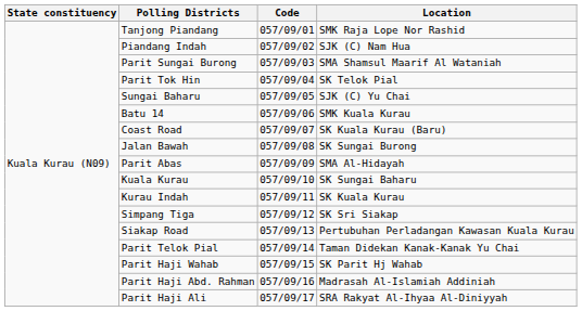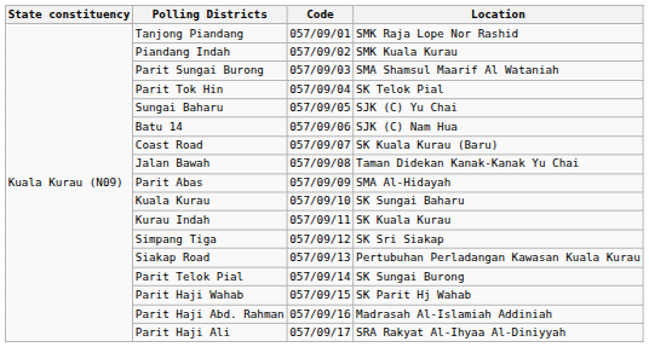 <table class="wikitable sortable mw-collapsible" style="white-space:nowrap;font-size:85%">
 <tr>
 <th>State constituency</th>
 <th>Polling Districts</th>
 <th>Code</th>
 <th>Location</th>
 </tr>
 <tr>
 <td rowspan="17">Kuala Kurau (N09)</td>
 <td>Tanjong Piandang</td>
 <td>057/09/01</td>
 <td>SMK Raja Lope Nor Rashid</td>
 </tr>
 <tr>
 <td>Piandang Indah</td>
 <td>057/09/02</td>
-<td>SJK (C) Nam Hua</td>
+<td>SMK Kuala Kurau</td>
 </tr>
 <tr>
 <td>Parit Sungai Burong</td>
 <td>057/09/03</td>
 <td>SMA Shamsul Maarif Al Wataniah</td>
 </tr>
 <tr>
 <td>Parit Tok Hin</td>
 <td>057/09/04</td>
 <td>SK Telok Pial</td>
 </tr>
 <tr>
 <td>Sungai Baharu</td>
 <td>057/09/05</td>
 <td>SJK (C) Yu Chai</td>
 </tr>
 <tr>
 <td>Batu 14</td>
 <td>057/09/06</td>
-<td>SMK Kuala Kurau</td>
+<td>SJK (C) Nam Hua</td>
 </tr>
 <tr>
 <td>Coast Road</td>
 <td>057/09/07</td>
 <td>SK Kuala Kurau (Baru)</td>
 </tr>
 <tr>
 <td>Jalan Bawah</td>
 <td>057/09/08</td>
-<td>SK Sungai Burong</td>
+<td>Taman Didekan Kanak-Kanak Yu Chai</td>
 </tr>
 <tr>
 <td>Parit Abas</td>
 <td>057/09/09</td>
 <td>SMA Al-Hidayah</td>
 </tr>
 <tr>
 <td>Kuala Kurau</td>
 <td>057/09/10</td>
 <td>SK Sungai Baharu</td>
 </tr>
 <tr>
 <td>Kurau Indah</td>
 <td>057/09/11</td>
 <td>SK Kuala Kurau</td>
 </tr>
 <tr>
 <td>Simpang Tiga</td>
 <td>057/09/12</td>
 <td>SK Sri Siakap</td>
 </tr>
 <tr>
 <td>Siakap Road</td>
 <td>057/09/13</td>
 <td>Pertubuhan Perladangan Kawasan Kuala Kurau</td>
 </tr>
 <tr>
 <td>Parit Telok Pial</td>
 <td>057/09/14</td>
-<td>Taman Didekan Kanak-Kanak Yu Chai</td>
+<td>SK Sungai Burong</td>
 </tr>
 <tr>
 <td>Parit Haji Wahab</td>
 <td>057/09/15</td>
 <td>SK Parit Hj Wahab</td>
 </tr>
 <tr>
 <td>Parit Haji Abd. Rahman</td>
 <td>057/09/16</td>
 <td>Madrasah Al-Islamiah Addiniah</td>
 </tr>
 <tr>
 <td>Parit Haji Ali</td>
 <td>057/09/17</td>
 <td>SRA Rakyat Al-Ihyaa Al-Diniyyah</td>
 </tr>
 </table>
